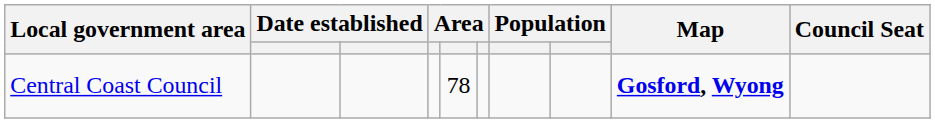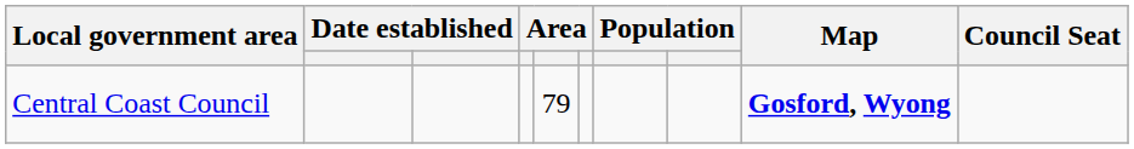 <table class="wikitable sortable" style=text-align:center>
 <tr>
 <th rowspan=2>Local government area</th>
 <th colspan=2>Date established</th>
 <th colspan=3>Area</th>
 <th colspan=2>Population</th>
 <th class=unsortable rowspan=2>Map</th>
 <th rowspan=2>Council Seat</th>
 </tr>
 <tr>
 <th></th>
 <th></th>
 <th></th>
 <th></th>
 <th></th>
 <th></th>
 <th></th>
 </tr>
 <tr>
 <td align=left><a href='#'>Central Coast Council</a></td>
 <td> <br><br></td>
 <td></td>
 <td></td>
-<td scope="row">78</td>
+<td scope="row">79</td>
 <td align=right></td>
 <td scope="row"></td>
 <td></td>
 <td><strong><a href='#'>Gosford</a>, <a href='#'>Wyong</a></strong></td>
 </tr>
 </table>
